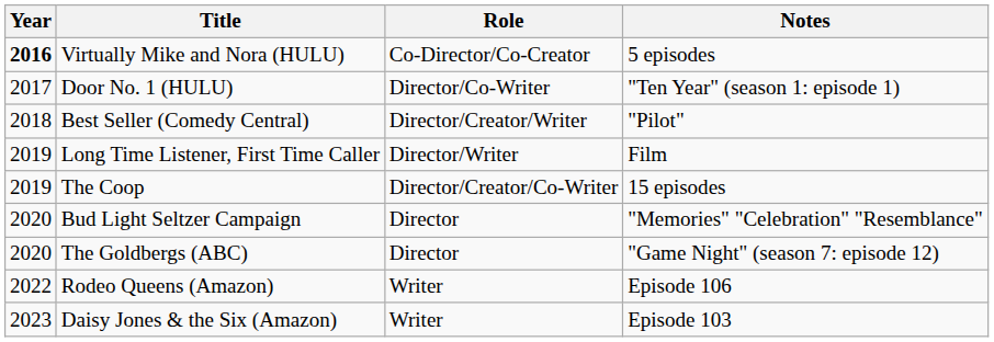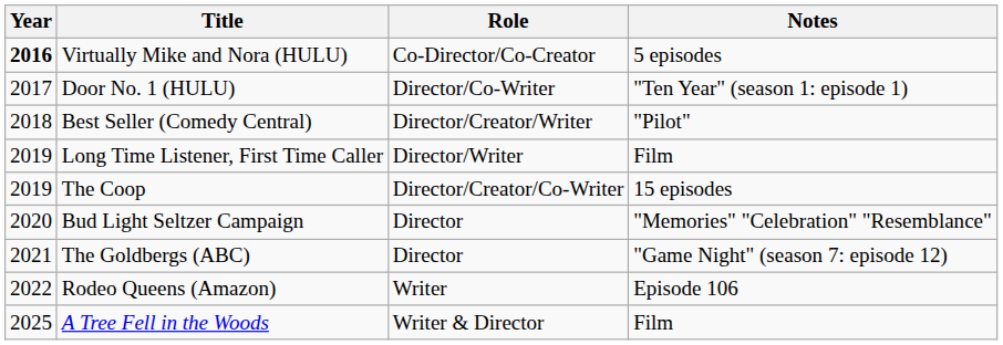 <table class="wikitable">
 <tr>
 <th>Year</th>
 <th>Title</th>
 <th>Role</th>
 <th>Notes</th>
 </tr>
 <tr>
 <td><strong>2016</strong></td>
 <td>Virtually Mike and Nora (HULU)</td>
 <td>Co-Director/Co-Creator</td>
 <td>5 episodes</td>
 </tr>
 <tr>
 <td>2017</td>
 <td>Door No. 1 (HULU)</td>
 <td>Director/Co-Writer</td>
 <td>"Ten Year" (season 1: episode 1)</td>
 </tr>
 <tr>
 <td>2018</td>
 <td>Best Seller (Comedy Central)</td>
 <td>Director/Creator/Writer</td>
 <td>"Pilot"</td>
 </tr>
 <tr>
 <td>2019</td>
 <td>Long Time Listener, First Time Caller</td>
 <td>Director/Writer</td>
 <td>Film</td>
 </tr>
 <tr>
 <td>2019</td>
 <td>The Coop</td>
 <td>Director/Creator/Co-Writer</td>
 <td>15 episodes</td>
 </tr>
 <tr>
 <td>2020</td>
 <td>Bud Light Seltzer Campaign</td>
 <td>Director</td>
 <td>"Memories" "Celebration" "Resemblance"</td>
 </tr>
 <tr>
-<td>2020</td>
+<td>2021</td>
 <td>The Goldbergs (ABC)</td>
 <td>Director</td>
 <td>"Game Night" (season 7: episode 12)</td>
 </tr>
 <tr>
 <td>2022</td>
 <td>Rodeo Queens (Amazon)</td>
 <td>Writer</td>
 <td>Episode 106</td>
 </tr>
 <tr>
-<td>2023</td>
-<td>Daisy Jones & the Six (Amazon)</td>
-<td>Writer</td>
-<td>Episode 103</td>
+<td>2025</td>
+<td><em><a href='#'>A Tree Fell in the Woods</a></em></td>
+<td>Writer & Director</td>
+<td>Film</td>
 </tr>
 </table>
